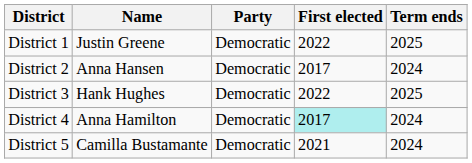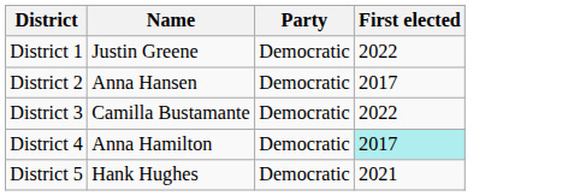 <table class="wikitable sortable">
 <tr>
 <th>District</th>
 <th>Name</th>
 <th>Party</th>
 <th>First elected</th>
-<th>Term ends</th>
 </tr>
 <tr>
 <td>District 1</td>
 <td>Justin Greene</td>
 <td>Democratic</td>
 <td>2022</td>
-<td>2025</td>
 </tr>
 <tr>
 <td>District 2</td>
 <td>Anna Hansen</td>
 <td>Democratic</td>
 <td>2017</td>
-<td>2024</td>
 </tr>
 <tr>
 <td>District 3</td>
-<td>Hank Hughes</td>
+<td>Camilla Bustamante</td>
 <td>Democratic</td>
 <td>2022</td>
-<td>2025</td>
 </tr>
 <tr>
 <td>District 4</td>
 <td>Anna Hamilton</td>
 <td>Democratic</td>
 <td style="background: paleturquoise;">2017</td>
-<td>2024</td>
 </tr>
 <tr>
 <td>District 5</td>
-<td>Camilla Bustamante</td>
+<td>Hank Hughes</td>
 <td>Democratic</td>
 <td>2021</td>
-<td>2024</td>
 </tr>
 </table>
